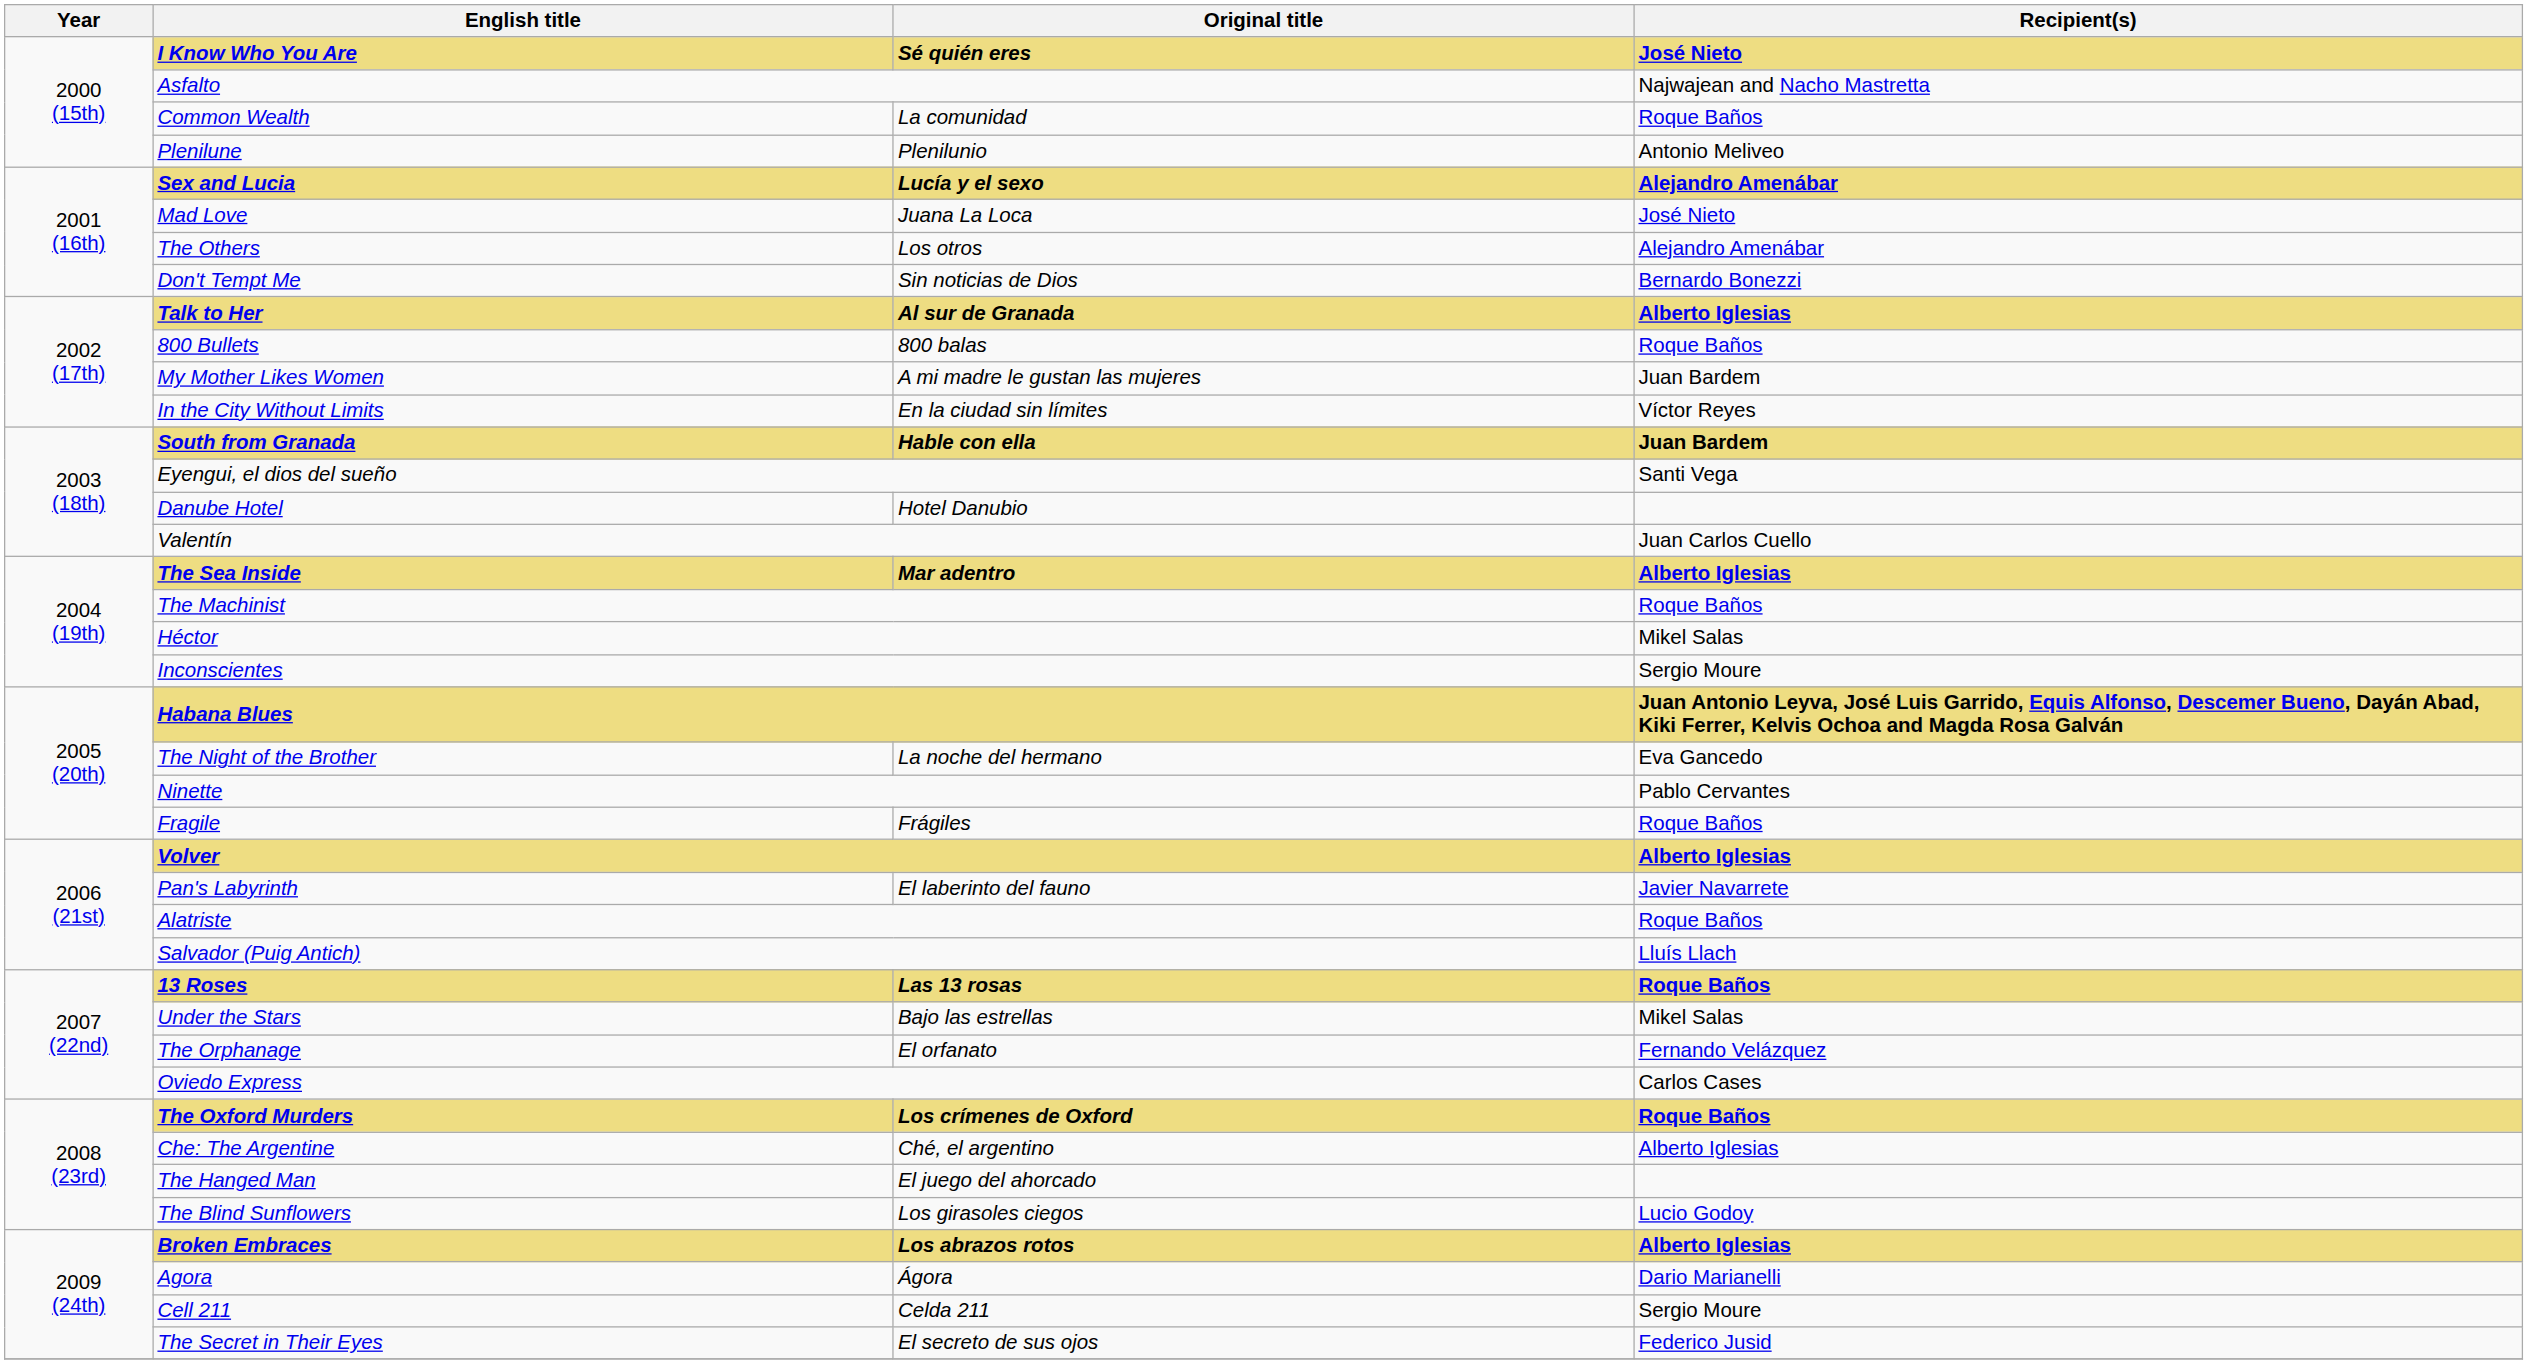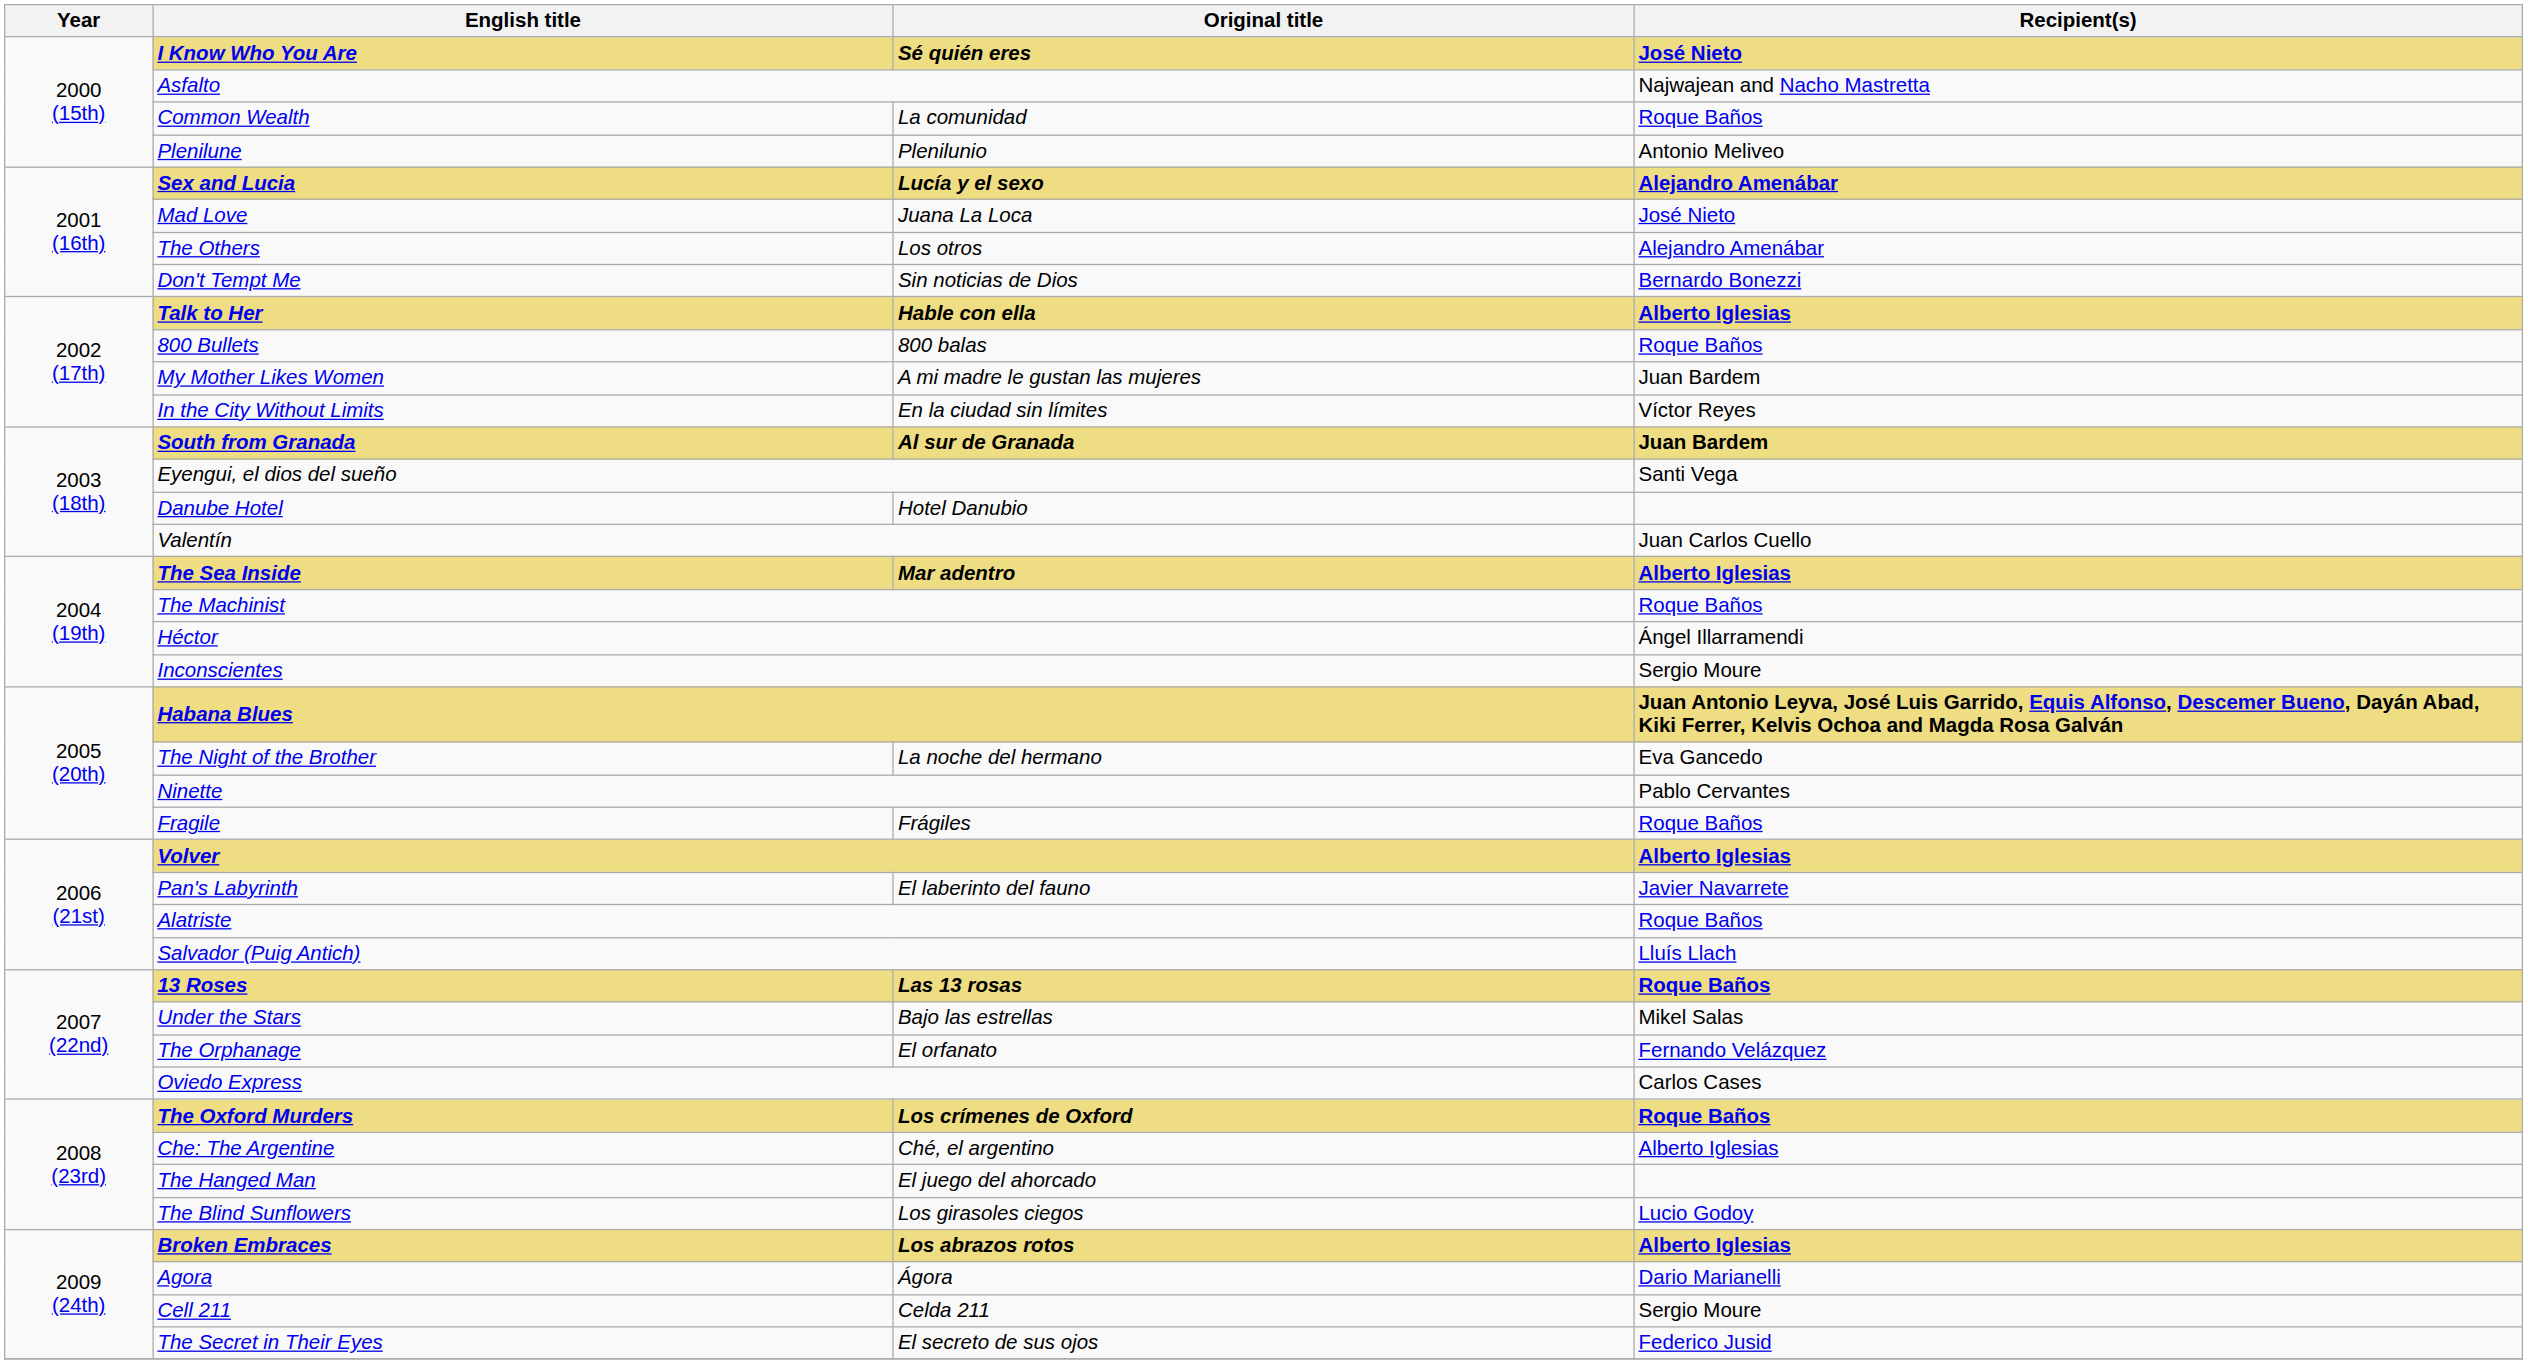 <table class="wikitable sortable" style="text-align:left;"style="width:95%">
 <tr>
 <th scope="col" style="width:5%;">Year</th>
 <th scope="col" style="width:25%;">English title</th>
 <th scope="col" style="width:25%;">Original title</th>
 <th scope="col" style="width:30%;">Recipient(s)</th>
 </tr>
 <tr>
 <td rowspan="4" style="text-align:center;">2000<br><a href='#'>(15th)</a></td>
 <td style="background:#eedd82;"><strong><em><a href='#'>I Know Who You Are</a></em></strong></td>
 <td style="background:#eedd82;"><strong><em>Sé quién eres</em></strong></td>
 <td style="background:#eedd82;"><strong><a href='#'>José Nieto</a></strong></td>
 </tr>
 <tr>
 <td colspan="2"><em><a href='#'>Asfalto</a></em></td>
 <td>Najwajean and <a href='#'>Nacho Mastretta</a></td>
 </tr>
 <tr>
 <td><em><a href='#'>Common Wealth</a></em></td>
 <td><em>La comunidad</em></td>
 <td><a href='#'>Roque Baños</a></td>
 </tr>
 <tr>
 <td><em><a href='#'>Plenilune</a></em></td>
 <td><em>Plenilunio</em></td>
 <td>Antonio Meliveo</td>
 </tr>
 <tr>
 <td rowspan="4" style="text-align:center;">2001<br><a href='#'>(16th)</a></td>
 <td style="background:#eedd82;"><strong><em><a href='#'>Sex and Lucia</a></em></strong></td>
 <td style="background:#eedd82;"><strong><em>Lucía y el sexo</em></strong></td>
 <td style="background:#eedd82;"><strong><a href='#'>Alejandro Amenábar</a></strong></td>
 </tr>
 <tr>
 <td><em><a href='#'>Mad Love</a></em></td>
 <td><em>Juana La Loca</em></td>
 <td><a href='#'>José Nieto</a></td>
 </tr>
 <tr>
 <td><em><a href='#'>The Others</a></em></td>
 <td><em>Los otros</em></td>
 <td><a href='#'>Alejandro Amenábar</a></td>
 </tr>
 <tr>
 <td><em><a href='#'>Don't Tempt Me</a></em></td>
 <td><em>Sin noticias de Dios</em></td>
 <td><a href='#'>Bernardo Bonezzi</a></td>
 </tr>
 <tr>
 <td rowspan="4" style="text-align:center;">2002<br><a href='#'>(17th)</a></td>
 <td style="background:#eedd82;"><strong><em><a href='#'>Talk to Her</a></em></strong></td>
-<td style="background:#eedd82"><strong><em>Al sur de Granada</em></strong></td>
+<td style="background:#eedd82;"><strong><em>Hable con ella</em></strong></td>
 <td style="background:#eedd82;"><strong><a href='#'>Alberto Iglesias</a></strong></td>
 </tr>
 <tr>
 <td><em><a href='#'>800 Bullets</a></em></td>
 <td><em>800 balas</em></td>
 <td><a href='#'>Roque Baños</a></td>
 </tr>
 <tr>
 <td><em><a href='#'>My Mother Likes Women</a></em></td>
 <td><em>A mi madre le gustan las mujeres</em></td>
 <td>Juan Bardem</td>
 </tr>
 <tr>
 <td><em><a href='#'>In the City Without Limits</a></em></td>
 <td><em>En la ciudad sin límites</em></td>
 <td>Víctor Reyes</td>
 </tr>
 <tr>
 <td rowspan="4" style="text-align:center;">2003<br><a href='#'>(18th)</a></td>
 <td style="background:#eedd82;"><strong><em><a href='#'>South from Granada</a></em></strong></td>
-<td style="background:#eedd82;"><strong><em>Hable con ella</em></strong></td>
+<td style="background:#eedd82"><strong><em>Al sur de Granada</em></strong></td>
 <td style="background:#eedd82;"><strong>Juan Bardem</strong></td>
 </tr>
 <tr>
 <td colspan="2"><em>Eyengui, el dios del sueño</em></td>
 <td>Santi Vega</td>
 </tr>
 <tr>
 <td><em><a href='#'>Danube Hotel</a></em></td>
 <td><em>Hotel Danubio</em></td>
 <td></td>
 </tr>
 <tr>
 <td colspan="2"><em>Valentín</em></td>
 <td>Juan Carlos Cuello</td>
 </tr>
 <tr>
 <td rowspan="4" style="text-align:center;">2004<br><a href='#'>(19th)</a></td>
 <td style="background:#eedd82;"><strong><em><a href='#'>The Sea Inside</a></em></strong></td>
 <td style="background:#eedd82;"><strong><em>Mar adentro</em></strong></td>
 <td style="background:#eedd82;"><strong><a href='#'>Alberto Iglesias</a></strong></td>
 </tr>
 <tr>
 <td colspan="2"><em><a href='#'>The Machinist</a></em></td>
 <td><a href='#'>Roque Baños</a></td>
 </tr>
 <tr>
 <td colspan="2"><em><a href='#'>Héctor</a></em></td>
-<td>Mikel Salas</td>
+<td>Ángel Illarramendi</td>
 </tr>
 <tr>
 <td colspan="2"><em><a href='#'>Inconscientes</a></em></td>
 <td>Sergio Moure</td>
 </tr>
 <tr>
 <td rowspan="4" style="text-align:center;">2005<br><a href='#'>(20th)</a></td>
 <td colspan="2" style="background:#eedd82;"><strong><em><a href='#'>Habana Blues</a></em></strong></td>
 <td style="background:#eedd82;"><strong>Juan Antonio Leyva, José Luis Garrido, <a href='#'>Equis Alfonso</a>, <a href='#'>Descemer Bueno</a>, Dayán Abad, Kiki Ferrer, Kelvis Ochoa and Magda Rosa Galván</strong></td>
 </tr>
 <tr>
 <td><em><a href='#'>The Night of the Brother</a></em></td>
 <td><em>La noche del hermano</em></td>
 <td>Eva Gancedo</td>
 </tr>
 <tr>
 <td colspan="2"><em><a href='#'>Ninette</a></em></td>
 <td>Pablo Cervantes</td>
 </tr>
 <tr>
 <td><em><a href='#'>Fragile</a></em></td>
 <td><em>Frágiles</em></td>
 <td><a href='#'>Roque Baños</a></td>
 </tr>
 <tr>
 <td rowspan="4" style="text-align:center;">2006<br><a href='#'>(21st)</a></td>
 <td colspan="2" style="background:#eedd82;"><strong><em><a href='#'>Volver</a></em></strong></td>
 <td style="background:#eedd82;"><strong><a href='#'>Alberto Iglesias</a></strong></td>
 </tr>
 <tr>
 <td><em><a href='#'>Pan's Labyrinth</a></em></td>
 <td><em>El laberinto del fauno</em></td>
 <td><a href='#'>Javier Navarrete</a></td>
 </tr>
 <tr>
 <td colspan="2"><em><a href='#'>Alatriste</a></em></td>
 <td><a href='#'>Roque Baños</a></td>
 </tr>
 <tr>
 <td colspan="2"><em><a href='#'>Salvador (Puig Antich)</a></em></td>
 <td><a href='#'>Lluís Llach</a></td>
 </tr>
 <tr>
 <td rowspan="4" style="text-align:center;">2007<br><a href='#'>(22nd)</a></td>
 <td style="background:#eedd82;"><strong><em><a href='#'>13 Roses</a></em></strong></td>
 <td style="background:#eedd82;"><strong><em>Las 13 rosas</em></strong></td>
 <td style="background:#eedd82;"><strong><a href='#'>Roque Baños</a></strong></td>
 </tr>
 <tr>
 <td><em><a href='#'>Under the Stars</a></em></td>
 <td><em>Bajo las estrellas</em></td>
 <td>Mikel Salas</td>
 </tr>
 <tr>
 <td><em><a href='#'>The Orphanage</a></em></td>
 <td><em>El orfanato</em></td>
 <td><a href='#'>Fernando Velázquez</a></td>
 </tr>
 <tr>
 <td colspan="2"><em><a href='#'>Oviedo Express</a></em></td>
 <td>Carlos Cases</td>
 </tr>
 <tr>
 <td rowspan="4" style="text-align:center;">2008<br><a href='#'>(23rd)</a></td>
 <td style="background:#eedd82;"><strong><em><a href='#'>The Oxford Murders</a></em></strong></td>
 <td style="background:#eedd82;"><strong><em>Los crímenes de Oxford</em></strong></td>
 <td style="background:#eedd82;"><strong><a href='#'>Roque Baños</a></strong></td>
 </tr>
 <tr>
 <td><em><a href='#'>Che: The Argentine</a></em></td>
 <td><em>Ché, el argentino</em></td>
 <td><a href='#'>Alberto Iglesias</a></td>
 </tr>
 <tr>
 <td><em><a href='#'>The Hanged Man</a></em></td>
 <td><em>El juego del ahorcado</em></td>
 <td></td>
 </tr>
 <tr>
 <td><em><a href='#'>The Blind Sunflowers</a></em></td>
 <td><em>Los girasoles ciegos</em></td>
 <td><a href='#'>Lucio Godoy</a></td>
 </tr>
 <tr>
 <td rowspan="4" style="text-align:center;">2009<br><a href='#'>(24th)</a></td>
 <td style="background:#eedd82;"><strong><em><a href='#'>Broken Embraces</a></em></strong></td>
 <td style="background:#eedd82;"><strong><em>Los abrazos rotos</em></strong></td>
 <td style="background:#eedd82;"><strong><a href='#'>Alberto Iglesias</a></strong></td>
 </tr>
 <tr>
 <td><em><a href='#'>Agora</a></em></td>
 <td><em>Ágora</em></td>
 <td><a href='#'>Dario Marianelli</a></td>
 </tr>
 <tr>
 <td><em><a href='#'>Cell 211</a></em></td>
 <td><em>Celda 211</em></td>
 <td>Sergio Moure</td>
 </tr>
 <tr>
 <td><em><a href='#'>The Secret in Their Eyes</a></em></td>
 <td><em>El secreto de sus ojos</em></td>
 <td><a href='#'>Federico Jusid</a></td>
 </tr>
 <tr>
 </tr>
 </table>
